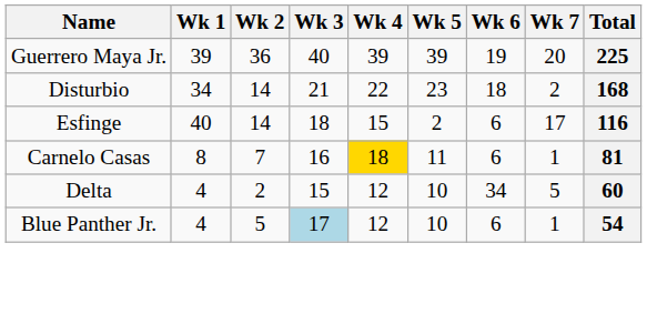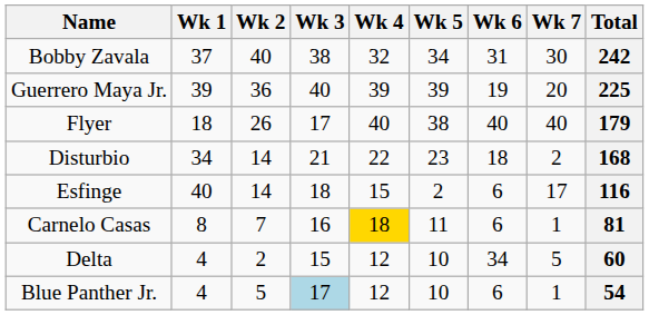 <table class="wikitable" style="margin:1em auto; text-align:center;">
 <tr>
 <th>Name</th>
 <th>Wk 1</th>
 <th>Wk 2</th>
 <th>Wk 3</th>
 <th>Wk 4</th>
 <th>Wk 5</th>
 <th>Wk 6</th>
 <th>Wk 7</th>
 <th>Total</th>
 </tr>
 <tr>
+<td>Bobby Zavala</td>
+<td>37</td>
+<td>40</td>
+<td>38</td>
+<td>32</td>
+<td>34</td>
+<td>31</td>
+<td>30</td>
+<th>242</th>
+</tr>
+<tr>
 <td>Guerrero Maya Jr.</td>
 <td>39</td>
 <td>36</td>
 <td>40</td>
 <td>39</td>
 <td>39</td>
 <td>19</td>
 <td>20</td>
 <th>225</th>
+</tr>
+<tr>
+<td>Flyer</td>
+<td>18</td>
+<td>26</td>
+<td>17</td>
+<td>40</td>
+<td>38</td>
+<td>40</td>
+<td>40</td>
+<th>179</th>
 </tr>
 <tr>
 <td>Disturbio</td>
 <td>34</td>
 <td>14</td>
 <td>21</td>
 <td>22</td>
 <td>23</td>
 <td>18</td>
 <td>2</td>
 <th>168</th>
 </tr>
 <tr>
 <td>Esfinge</td>
 <td>40</td>
 <td>14</td>
 <td>18</td>
 <td>15</td>
 <td>2</td>
 <td>6</td>
 <td>17</td>
 <th>116</th>
 </tr>
 <tr>
 <td>Carnelo Casas</td>
 <td>8</td>
 <td>7</td>
 <td>16</td>
 <td style="background: gold;">18</td>
 <td>11</td>
 <td>6</td>
 <td>1</td>
 <th>81</th>
 </tr>
 <tr>
 <td>Delta</td>
 <td>4</td>
 <td>2</td>
 <td>15</td>
 <td>12</td>
 <td>10</td>
 <td>34</td>
 <td>5</td>
 <th>60</th>
 </tr>
 <tr>
 <td>Blue Panther Jr.</td>
 <td>4</td>
 <td>5</td>
 <td style="background: lightblue;">17</td>
 <td>12</td>
 <td>10</td>
 <td>6</td>
 <td>1</td>
 <th>54</th>
 </tr>
 </table>
